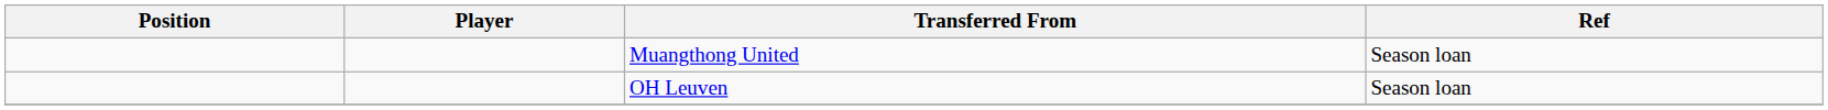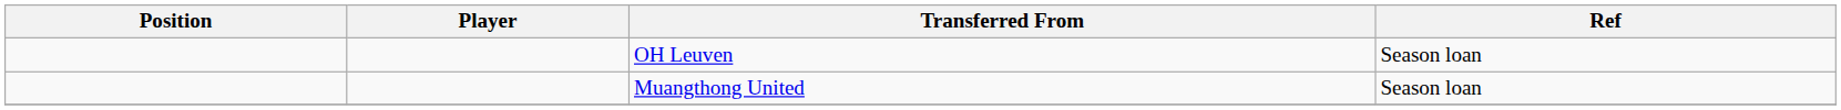 <table class="wikitable sortable" style="width:70%; text-align:center; font-size:100%; text-align:left;">
 <tr>
 <th><strong>Position</strong></th>
 <th><strong>Player</strong></th>
 <th><strong>Transferred From</strong></th>
 <th><strong>Ref</strong></th>
 </tr>
 <tr>
 <td></td>
 <td></td>
-<td> <a href='#'>Muangthong United</a></td>
+<td> <a href='#'>OH Leuven</a></td>
 <td>Season loan </td>
 </tr>
 <tr>
 <td></td>
 <td></td>
-<td> <a href='#'>OH Leuven</a></td>
+<td> <a href='#'>Muangthong United</a></td>
 <td>Season loan </td>
 </tr>
 <tr>
 </tr>
 </table>
